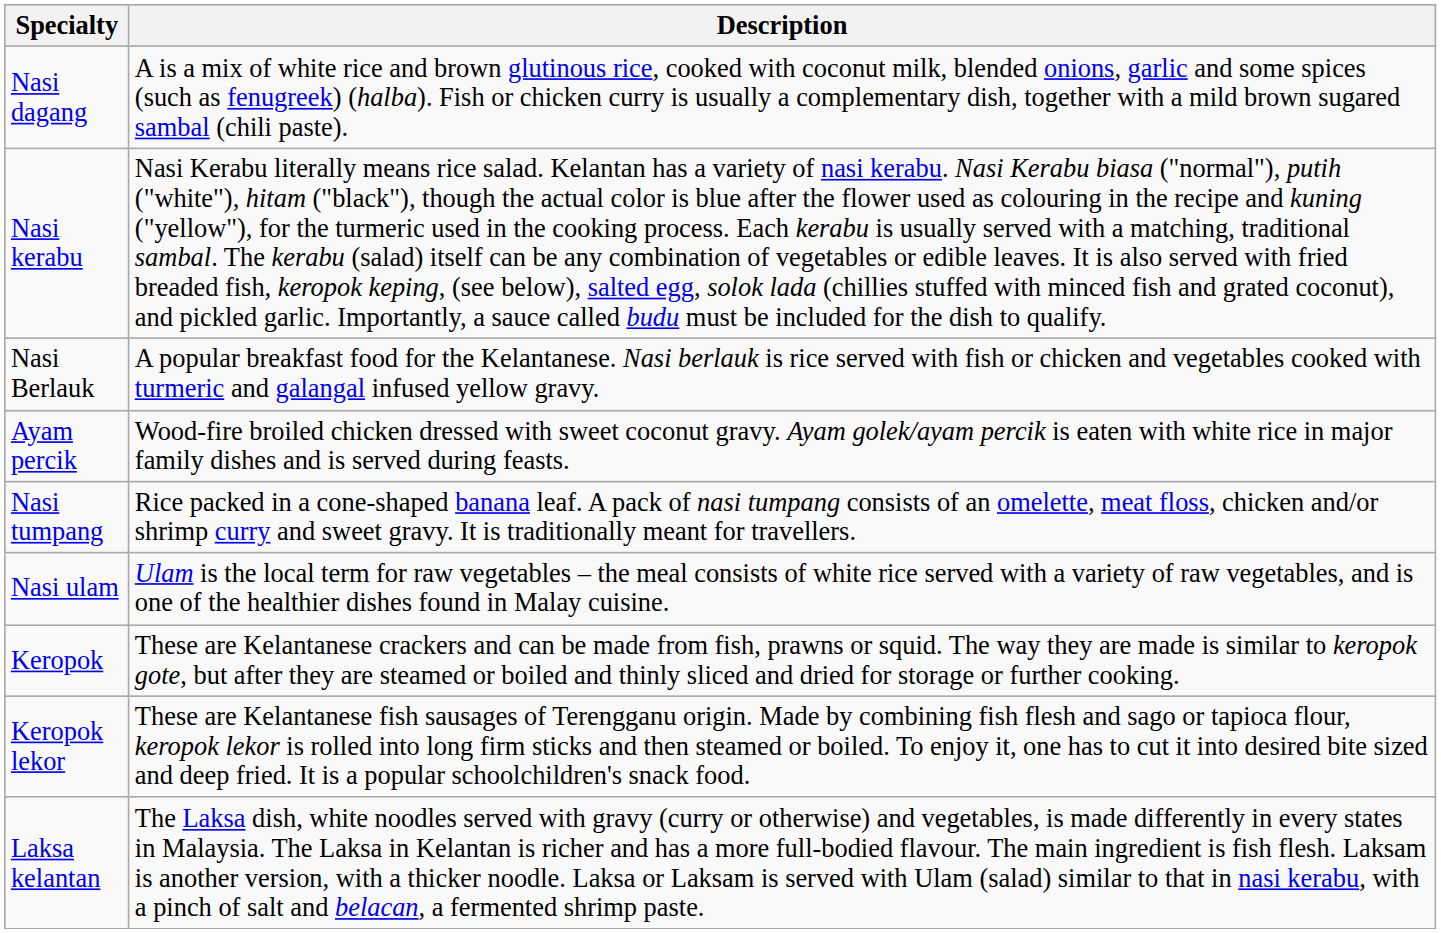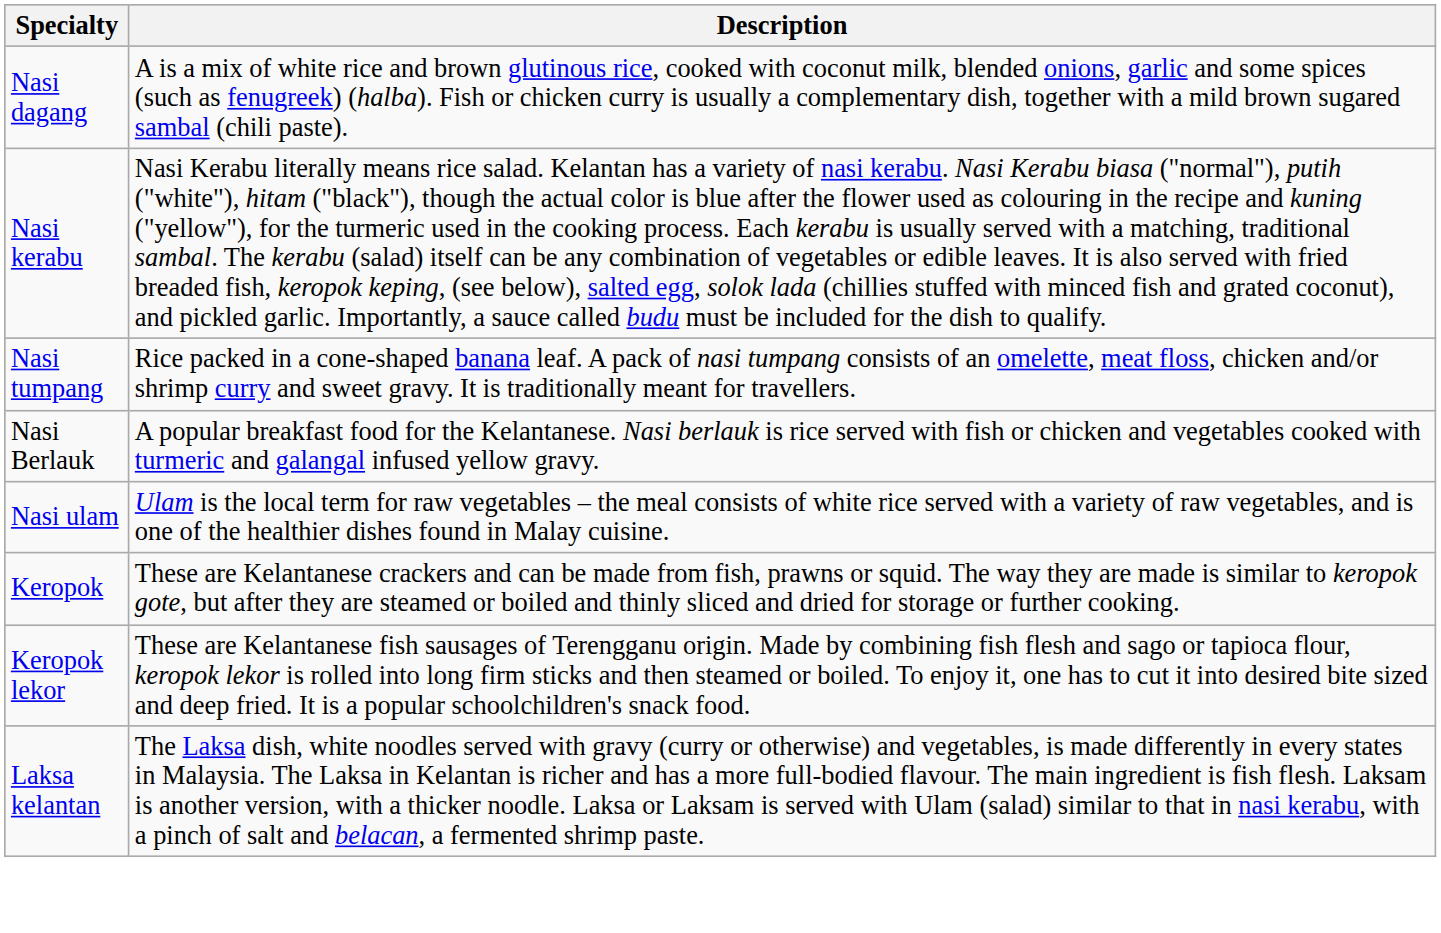 <table class="wikitable">
 <tr>
 <th>Specialty</th>
 <th>Description</th>
 </tr>
 <tr>
 <td><a href='#'>Nasi dagang</a></td>
 <td>A is a mix of white rice and brown <a href='#'>glutinous rice</a>, cooked with coconut milk, blended <a href='#'>onions</a>, <a href='#'>garlic</a> and some spices (such as <a href='#'>fenugreek</a>) (<em>halba</em>). Fish or chicken curry is usually a complementary dish, together with a mild brown sugared <a href='#'>sambal</a> (chili paste).</td>
 </tr>
 <tr>
 <td><a href='#'>Nasi kerabu</a></td>
 <td>Nasi Kerabu literally means rice salad. Kelantan has a variety of <a href='#'>nasi kerabu</a>. <em>Nasi Kerabu biasa</em> ("normal"), <em>putih</em> ("white"), <em>hitam</em> ("black"), though the actual color is blue after the flower used as colouring in the recipe and <em>kuning</em> ("yellow"), for the turmeric used in the cooking process. Each <em>kerabu</em> is usually served with a matching, traditional <em>sambal</em>. The <em>kerabu</em> (salad) itself can be any combination of vegetables or edible leaves. It is also served with fried breaded fish, <em>keropok keping</em>, (see below), <a href='#'>salted egg</a>, <em>solok lada</em> (chillies stuffed with minced fish and grated coconut), and pickled garlic. Importantly, a sauce called <em><a href='#'>budu</a></em> must be included for the dish to qualify.</td>
 </tr>
 <tr>
+<td><a href='#'>Nasi tumpang</a></td>
+<td>Rice packed in a cone-shaped <a href='#'>banana</a> leaf. A pack of <em>nasi tumpang</em> consists of an <a href='#'>omelette</a>, <a href='#'>meat floss</a>, chicken and/or shrimp <a href='#'>curry</a> and sweet gravy. It is traditionally meant for travellers.</td>
+</tr>
+<tr>
 <td>Nasi Berlauk</td>
 <td>A popular breakfast food for the Kelantanese. <em>Nasi berlauk</em> is rice served with fish or chicken and vegetables cooked with <a href='#'>turmeric</a> and <a href='#'>galangal</a> infused yellow gravy.</td>
-</tr>
-<tr>
-<td><a href='#'>Ayam percik</a></td>
-<td>Wood-fire broiled chicken dressed with sweet coconut gravy. <em>Ayam golek/ayam percik</em> is eaten with white rice in major family dishes and is served during feasts.</td>
-</tr>
-<tr>
-<td><a href='#'>Nasi tumpang</a></td>
-<td>Rice packed in a cone-shaped <a href='#'>banana</a> leaf. A pack of <em>nasi tumpang</em> consists of an <a href='#'>omelette</a>, <a href='#'>meat floss</a>, chicken and/or shrimp <a href='#'>curry</a> and sweet gravy. It is traditionally meant for travellers.</td>
 </tr>
 <tr>
 <td><a href='#'>Nasi ulam</a></td>
 <td><em><a href='#'>Ulam</a></em> is the local term for raw vegetables – the meal consists of white rice served with a variety of raw vegetables, and is one of the healthier dishes found in Malay cuisine.</td>
 </tr>
 <tr>
 <td><a href='#'>Keropok</a></td>
 <td>These are Kelantanese crackers and can be made from fish, prawns or squid. The way they are made is similar to <em>keropok gote</em>, but after they are steamed or boiled and thinly sliced and dried for storage or further cooking.</td>
 </tr>
 <tr>
 <td><a href='#'>Keropok lekor</a></td>
 <td>These are Kelantanese fish sausages of Terengganu origin. Made by combining fish flesh and sago or tapioca flour, <em>keropok lekor</em> is rolled into long firm sticks and then steamed or boiled. To enjoy it, one has to cut it into desired bite sized and deep fried. It is a popular schoolchildren's snack food.</td>
 </tr>
 <tr>
 <td><a href='#'>Laksa kelantan</a></td>
 <td>The <a href='#'>Laksa</a> dish, white noodles served with gravy (curry or otherwise) and vegetables, is made differently in every states in Malaysia. The Laksa in Kelantan is richer and has a more full-bodied flavour. The main ingredient is fish flesh. Laksam is another version, with a thicker noodle. Laksa or Laksam is served with Ulam (salad) similar to that in <a href='#'>nasi kerabu</a>, with a pinch of salt and <em><a href='#'>belacan</a></em>, a fermented shrimp paste.</td>
 </tr>
 </table>
